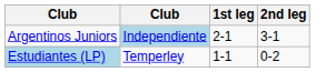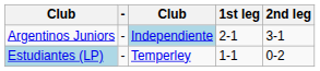 <table class="wikitable" style="text-align: left;">
 <tr>
 <th>Club</th>
+<th>-</th>
 <th>Club</th>
 <th>1st leg</th>
 <th>2nd leg</th>
 </tr>
 <tr>
 <td><a href='#'>Argentinos Juniors</a></td>
+<td>-</td>
 <td bgcolor=lightblue><a href='#'>Independiente</a></td>
 <td>2-1</td>
 <td>3-1</td>
 </tr>
 <tr>
 <td bgcolor=lightblue><a href='#'>Estudiantes (LP)</a></td>
+<td>-</td>
 <td><a href='#'>Temperley</a></td>
 <td>1-1</td>
 <td>0-2</td>
 </tr>
 </table>
